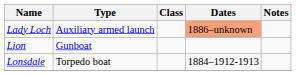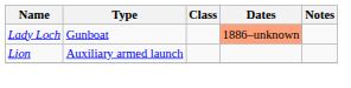 <table class="wikitable">
 <tr>
 <th>Name</th>
 <th>Type</th>
 <th>Class</th>
 <th>Dates</th>
 <th>Notes</th>
 </tr>
 <tr>
 <td><em><a href='#'>Lady Loch</a></em></td>
-<td><a href='#'>Auxiliary armed launch</a></td>
+<td><a href='#'>Gunboat</a></td>
 <td> </td>
 <td style="background: lightsalmon;">1886–unknown</td>
 <td> </td>
 </tr>
 <tr>
 <td><em><a href='#'>Lion</a></em></td>
-<td><a href='#'>Gunboat</a></td>
+<td><a href='#'>Auxiliary armed launch</a></td>
 <td> </td>
 <td> </td>
 <td> </td>
 </tr>
 <tr>
-<td><em><a href='#'>Lonsdale</a></em></td>
-<td>Torpedo boat</td>
-<td> </td>
-<td>1884–1912-1913</td>
-<td> </td>
-</tr>
-<tr>
 </tr>
 </table>
